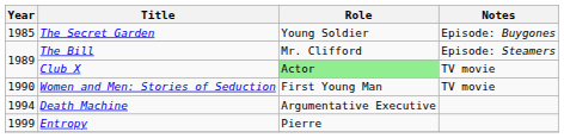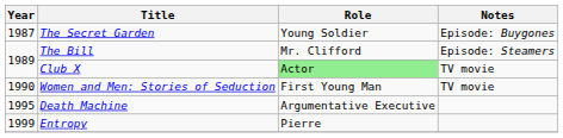 <table class="wikitable">
 <tr>
 <th>Year</th>
 <th>Title</th>
 <th>Role</th>
 <th>Notes</th>
 </tr>
 <tr>
-<td>1985</td>
+<td>1987</td>
 <td><em><a href='#'>The Secret Garden</a></em></td>
 <td>Young Soldier</td>
 <td>Episode: <em>Buygones</em></td>
 </tr>
 <tr>
 <td rowspan=2>1989</td>
 <td><em><a href='#'>The Bill</a></em></td>
 <td>Mr. Clifford</td>
 <td>Episode: <em>Steamers</em></td>
 </tr>
 <tr>
 <td><em><a href='#'>Club X</a></em></td>
 <td style="background: lightgreen;">Actor</td>
 <td>TV movie</td>
 </tr>
 <tr>
 <td>1990</td>
 <td><em><a href='#'>Women and Men: Stories of Seduction</a></em></td>
 <td>First Young Man</td>
 <td>TV movie</td>
 </tr>
 <tr>
-<td>1994</td>
+<td>1995</td>
 <td><em><a href='#'>Death Machine</a></em></td>
 <td>Argumentative Executive</td>
 <td></td>
 </tr>
 <tr>
 <td>1999</td>
 <td><em><a href='#'>Entropy</a></em></td>
 <td>Pierre</td>
 <td></td>
 </tr>
 <tr>
 </tr>
 </table>
